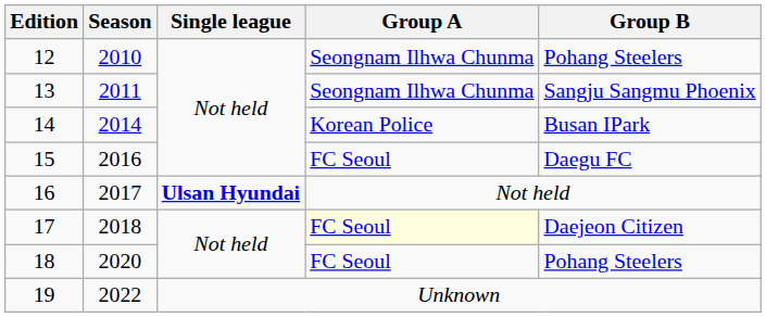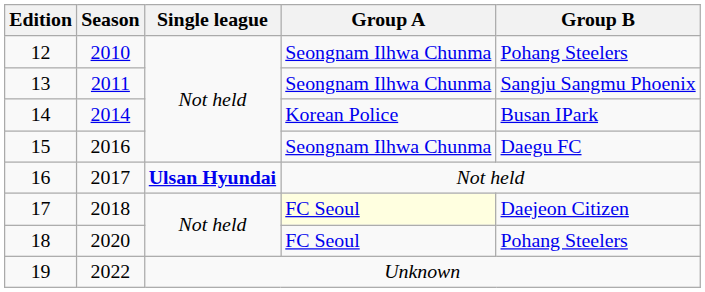 <table class="wikitable">
 <tr>
 <th>Edition</th>
 <th>Season</th>
 <th>Single league</th>
 <th>Group A</th>
 <th>Group B</th>
 </tr>
 <tr>
 <td align="center">12</td>
 <td align="center"><a href='#'>2010</a></td>
 <td align="center" rowspan="4"><em>Not held</em></td>
 <td><a href='#'>Seongnam Ilhwa Chunma</a></td>
 <td><a href='#'>Pohang Steelers</a></td>
 </tr>
 <tr>
 <td align="center">13</td>
 <td align="center"><a href='#'>2011</a></td>
 <td><a href='#'>Seongnam Ilhwa Chunma</a></td>
 <td><a href='#'>Sangju Sangmu Phoenix</a></td>
 </tr>
 <tr>
 <td align="center">14</td>
 <td align="center"><a href='#'>2014</a></td>
 <td><a href='#'>Korean Police</a></td>
 <td><a href='#'>Busan IPark</a></td>
 </tr>
 <tr>
 <td align="center">15</td>
 <td align="center">2016</td>
-<td><a href='#'>FC Seoul</a></td>
+<td><a href='#'>Seongnam Ilhwa Chunma</a></td>
 <td><a href='#'>Daegu FC</a></td>
 </tr>
 <tr>
 <td align="center">16</td>
 <td align="center">2017</td>
 <td><strong><a href='#'>Ulsan Hyundai</a></strong></td>
 <td align="center" colspan="2"><em>Not held</em></td>
 </tr>
 <tr>
 <td align="center">17</td>
 <td align="center">2018</td>
 <td align="center" rowspan="2"><em>Not held</em></td>
 <td style="background: lightyellow;"><a href='#'>FC Seoul</a></td>
 <td><a href='#'>Daejeon Citizen</a></td>
 </tr>
 <tr>
 <td align="center">18</td>
 <td align="center">2020</td>
 <td><a href='#'>FC Seoul</a></td>
 <td><a href='#'>Pohang Steelers</a></td>
 </tr>
 <tr>
 <td align="center">19</td>
 <td align="center">2022</td>
 <td align="center" colspan="3"><em>Unknown</em></td>
 </tr>
 </table>
